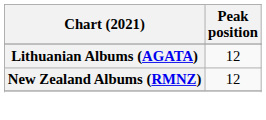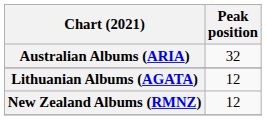 <table class="wikitable sortable plainrowheaders" style="text-align:center">
 <tr>
 <th scope="col">Chart (2021)</th>
 <th scope="col">Peak<br>position</th>
+</tr>
+<tr>
+<th scope="row">Australian Albums (<a href='#'>ARIA</a>)</th>
+<td>32</td>
 </tr>
 <tr>
 </tr>
 <tr>
 </tr>
 <tr>
 </tr>
 <tr>
 </tr>
 <tr>
 <th scope="row">Lithuanian Albums (<a href='#'>AGATA</a>)</th>
 <td>12</td>
 </tr>
 <tr>
 <th scope="row">New Zealand Albums (<a href='#'>RMNZ</a>)</th>
 <td>12</td>
 </tr>
 <tr>
 </tr>
 <tr>
 </tr>
 <tr>
 </tr>
 <tr>
 </tr>
 <tr>
 </tr>
 </table>
